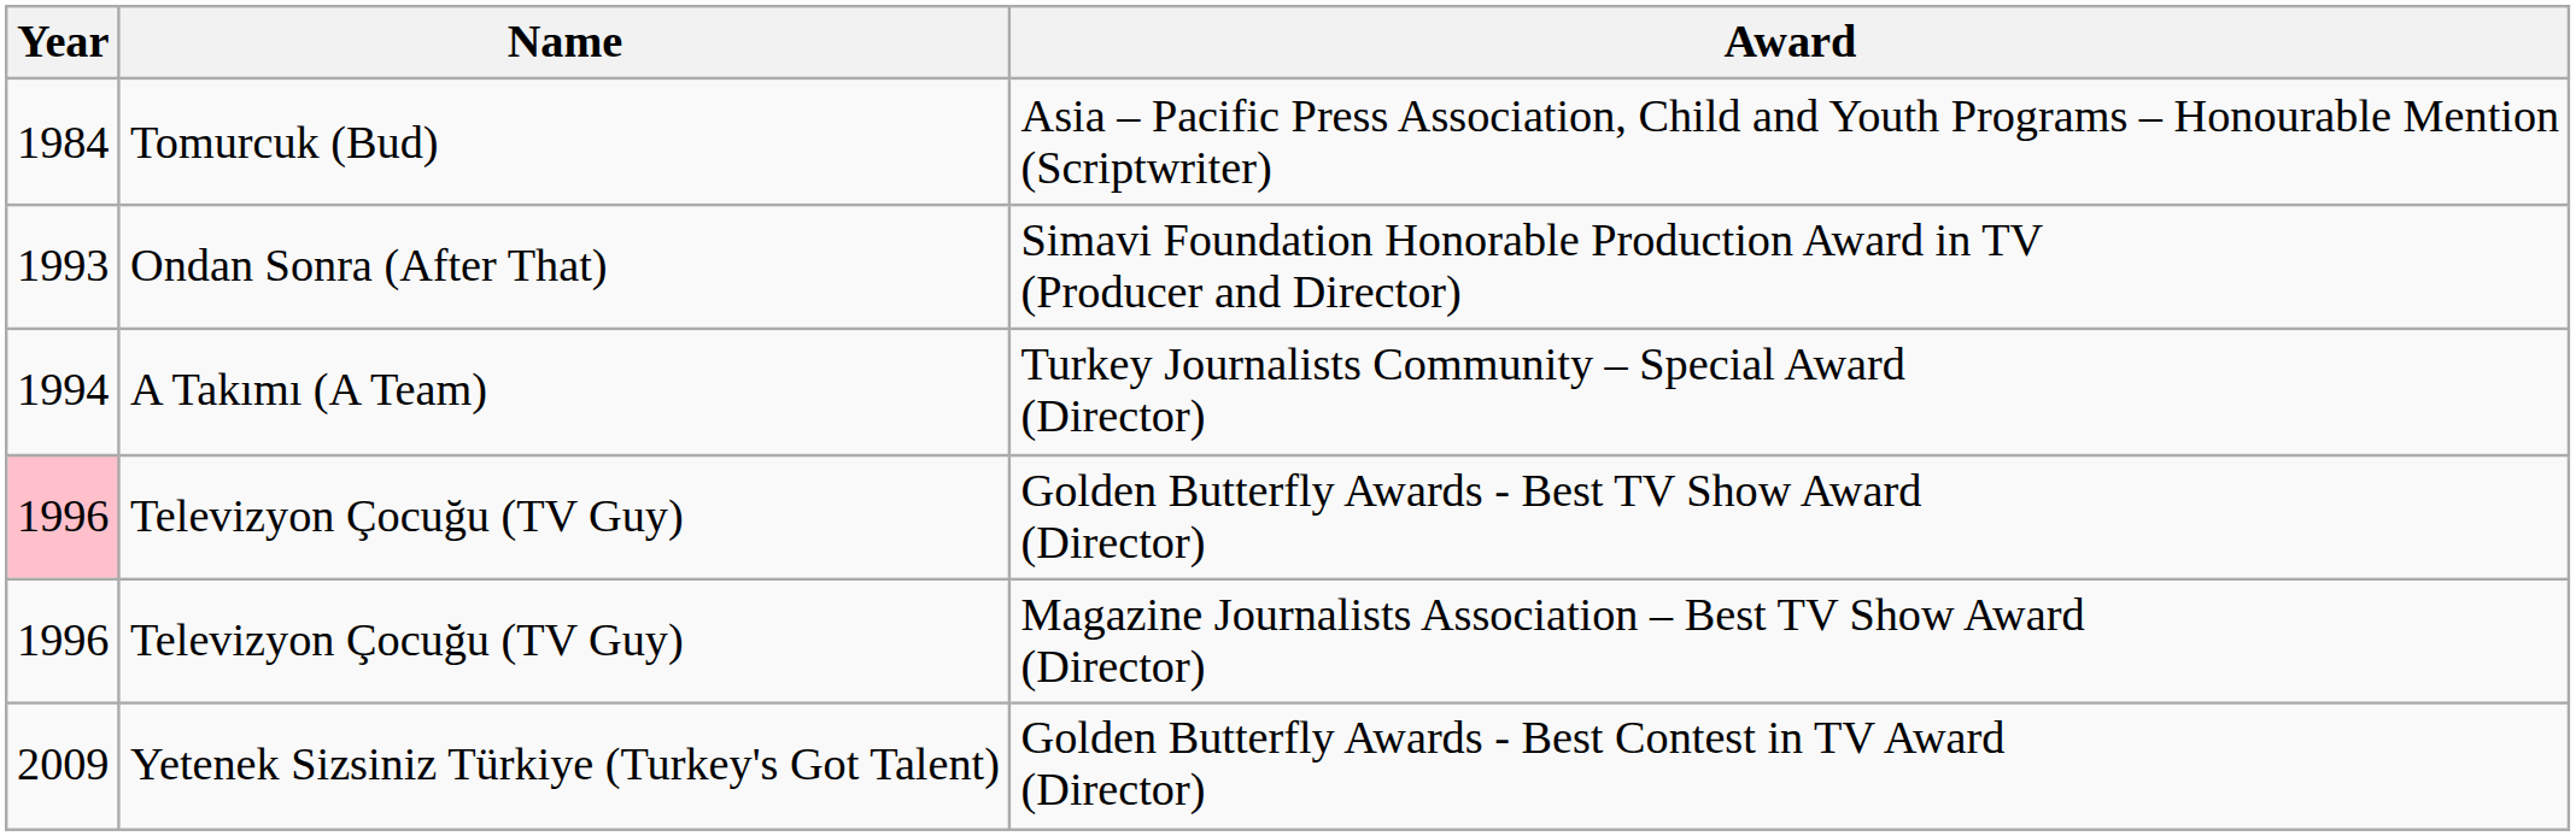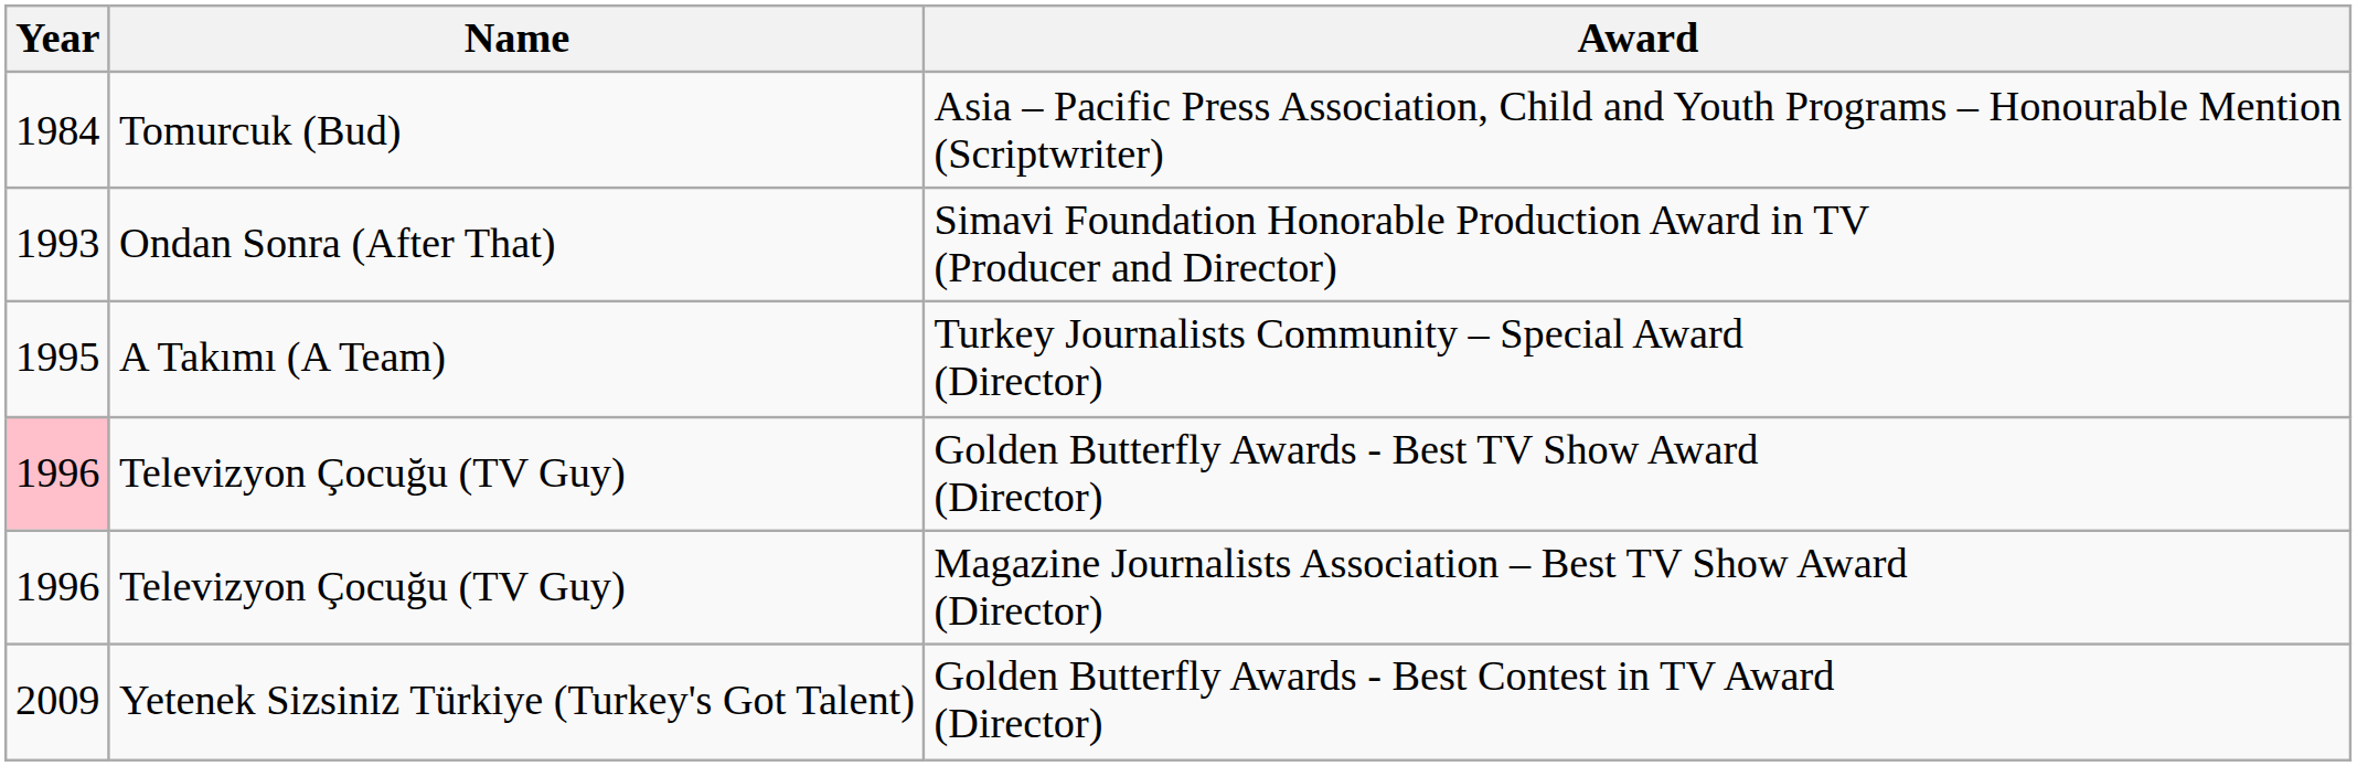 <table class="wikitable sortable mw-collapsible">
 <tr>
 <th>Year</th>
 <th>Name</th>
 <th>Award</th>
 </tr>
 <tr>
 <td>1984</td>
 <td>Tomurcuk (Bud)</td>
 <td>Asia – Pacific Press Association, Child and Youth Programs – Honourable Mention<br>(Scriptwriter)</td>
 </tr>
 <tr>
 <td>1993</td>
 <td>Ondan Sonra (After That)</td>
 <td>Simavi Foundation Honorable Production Award in TV<br>(Producer and Director)</td>
 </tr>
 <tr>
-<td>1994</td>
+<td>1995</td>
 <td>A Takımı (A Team)</td>
 <td>Turkey Journalists Community – Special Award<br>(Director)</td>
 </tr>
 <tr>
 <td style="background: pink;">1996</td>
 <td>Televizyon Çocuğu (TV Guy)</td>
 <td>Golden Butterfly Awards - Best TV Show Award<br>(Director)</td>
 </tr>
 <tr>
 <td>1996</td>
 <td>Televizyon Çocuğu (TV Guy)</td>
 <td>Magazine Journalists Association – Best TV Show Award<br>(Director)</td>
 </tr>
 <tr>
 <td>2009</td>
 <td>Yetenek Sizsiniz Türkiye (Turkey's Got Talent)</td>
 <td>Golden Butterfly Awards - Best Contest in TV Award<br>(Director)</td>
 </tr>
 </table>
